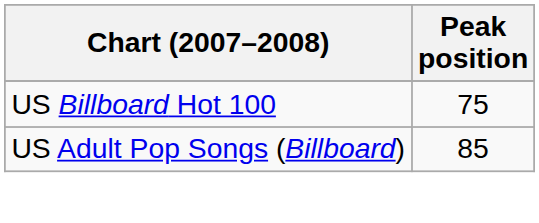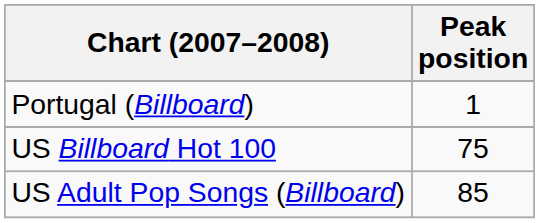 <table class="wikitable sortable">
 <tr>
 <th>Chart (2007–2008)</th>
 <th>Peak<br>position</th>
 </tr>
 <tr>
 </tr>
 <tr>
 </tr>
 <tr>
 </tr>
 <tr>
+<td>Portugal (<em><a href='#'>Billboard</a></em>)</td>
+<td style="text-align:center;">1</td>
+</tr>
+<tr>
 </tr>
 <tr>
 <td>US <a href='#'><em>Billboard</em> Hot 100</a></td>
 <td style="text-align:center;">75</td>
 </tr>
 <tr>
 <td>US <a href='#'>Adult Pop Songs</a> (<em><a href='#'>Billboard</a></em>)</td>
 <td style="text-align:center;">85</td>
 </tr>
 </table>
